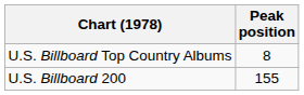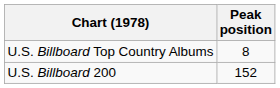 <table class="wikitable">
 <tr>
 <th>Chart (1978)</th>
 <th>Peak<br>position</th>
 </tr>
 <tr>
 <td>U.S. <em>Billboard</em> Top Country Albums</td>
 <td align="center">8</td>
 </tr>
 <tr>
 <td>U.S. <em>Billboard</em> 200</td>
-<td align="center">155</td>
+<td align="center">152</td>
 </tr>
 </table>
